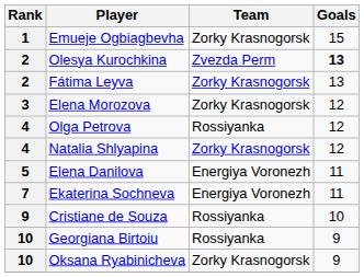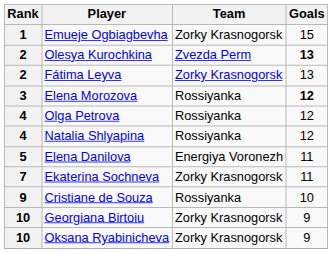 <table class="wikitable">
 <tr>
 <th>Rank</th>
 <th>Player</th>
 <th>Team</th>
 <th>Goals</th>
 </tr>
 <tr>
 <th>1</th>
 <td> <a href='#'>Emueje Ogbiagbevha</a></td>
 <td>Zorky Krasnogorsk</td>
 <td align=center>15</td>
 </tr>
 <tr>
 <th>2</th>
 <td> <a href='#'>Olesya Kurochkina</a></td>
 <td><a href='#'>Zvezda Perm</a></td>
 <td align=center><strong>13</strong></td>
 </tr>
 <tr>
 <th>2</th>
 <td> <a href='#'>Fátima Leyva</a></td>
 <td><a href='#'>Zorky Krasnogorsk</a></td>
 <td align=center>13</td>
 </tr>
 <tr>
 <th>3</th>
 <td> <a href='#'>Elena Morozova</a></td>
-<td>Zorky Krasnogorsk</td>
-<td align=center>12</td>
+<td>Rossiyanka</td>
+<td align=center><strong>12</strong></td>
 </tr>
 <tr>
 <th>4</th>
 <td> <a href='#'>Olga Petrova</a></td>
 <td>Rossiyanka</td>
 <td align=center>12</td>
 </tr>
 <tr>
 <th>4</th>
 <td> <a href='#'>Natalia Shlyapina</a></td>
-<td><a href='#'>Zorky Krasnogorsk</a></td>
+<td>Rossiyanka</td>
 <td align=center>12</td>
 </tr>
 <tr>
 <th>5</th>
 <td> <a href='#'>Elena Danilova</a></td>
 <td>Energiya Voronezh</td>
 <td align=center>11</td>
 </tr>
 <tr>
 <th>7</th>
 <td> <a href='#'>Ekaterina Sochneva</a></td>
-<td>Energiya Voronezh</td>
+<td>Zorky Krasnogorsk</td>
 <td align=center>11</td>
 </tr>
 <tr>
 <th>9</th>
 <td> <a href='#'>Cristiane de Souza</a></td>
 <td>Rossiyanka</td>
 <td align=center>10</td>
 </tr>
 <tr>
 <th>10</th>
 <td> <a href='#'>Georgiana Birtoiu</a></td>
-<td>Rossiyanka</td>
+<td>Zorky Krasnogorsk</td>
 <td align=center>9</td>
 </tr>
 <tr>
 <th>10</th>
 <td> <a href='#'>Oksana Ryabinicheva</a></td>
 <td>Zorky Krasnogorsk</td>
 <td align=center>9</td>
 </tr>
 <tr>
 </tr>
 </table>
